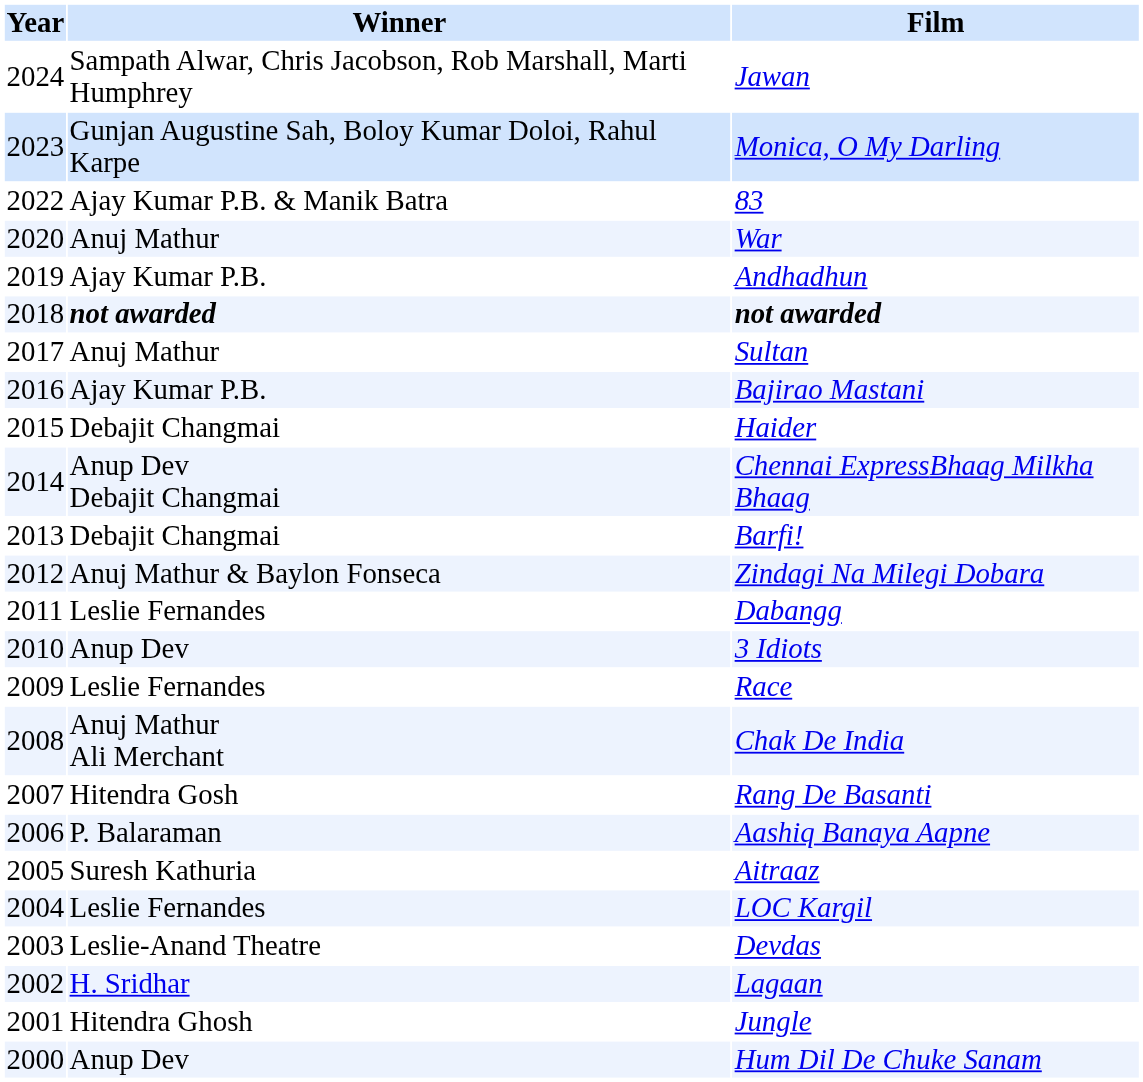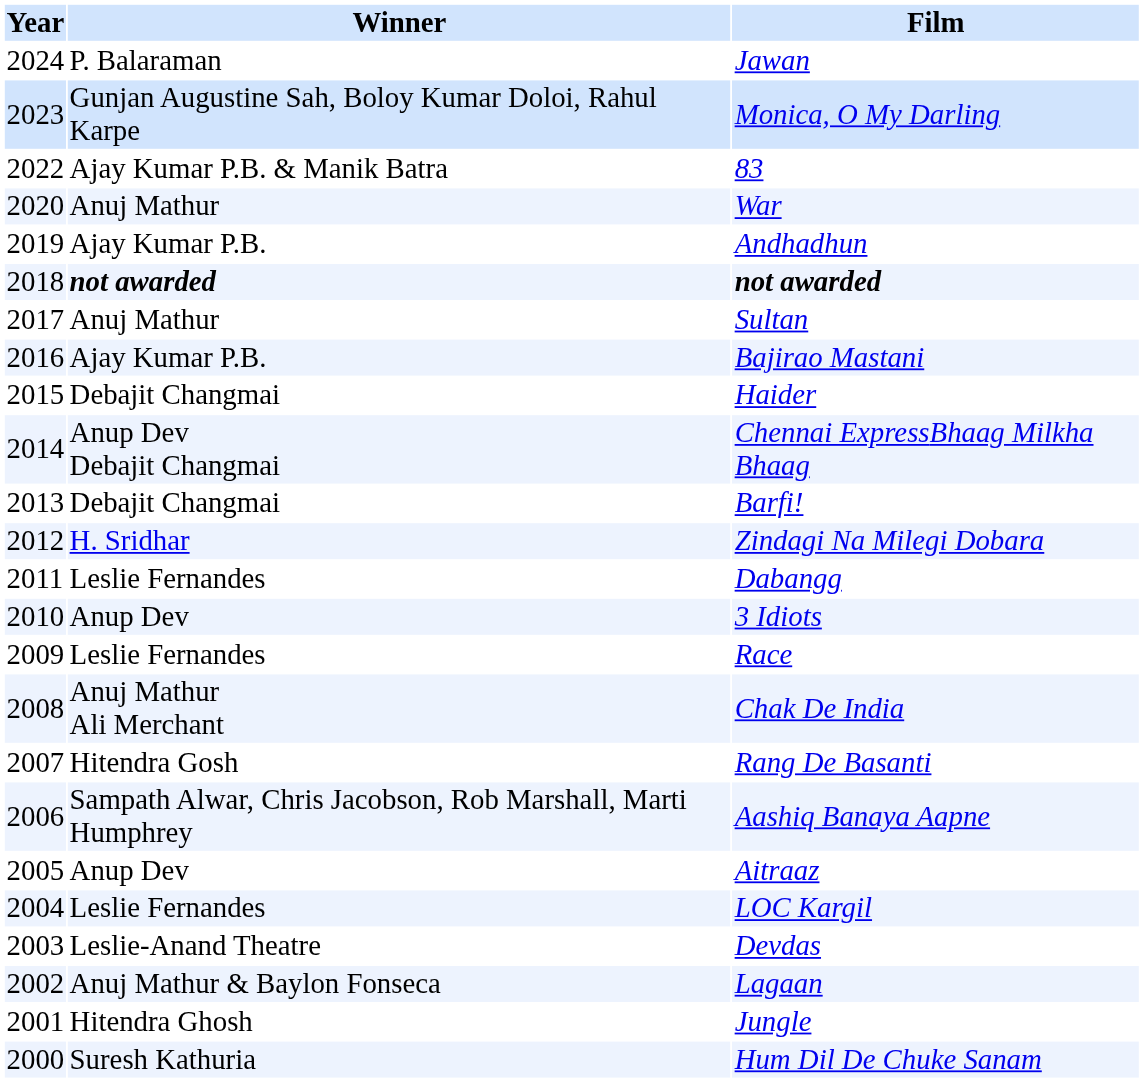 <table cellspacing="1" cellpadding="1" border="0" width="50%">
 <tr bgcolor="#d1e4fd">
 <th>Year</th>
 <th>Winner</th>
 <th>Film</th>
 </tr>
 <tr>
 <td>2024</td>
-<td>Sampath Alwar, Chris Jacobson, Rob Marshall, Marti Humphrey</td>
+<td>P. Balaraman</td>
 <td><a href='#'><em>Jawan</em></a></td>
 </tr>
 <tr bgcolor="#d1e4fd">
 <td>2023</td>
 <td>Gunjan Augustine Sah, Boloy Kumar Doloi, Rahul Karpe</td>
 <td><em><a href='#'>Monica, O My Darling</a></em></td>
 </tr>
 <tr>
 <td>2022</td>
 <td>Ajay Kumar P.B. & Manik Batra</td>
 <td><a href='#'><em>83</em></a></td>
 </tr>
 <tr bgcolor=#edf3fe>
 <td>2020</td>
 <td>Anuj Mathur</td>
 <td><em><a href='#'>War</a></em></td>
 </tr>
 <tr>
 <td>2019</td>
 <td>Ajay Kumar P.B.</td>
 <td><em><a href='#'>Andhadhun</a></em></td>
 </tr>
 <tr bgcolor=#edf3fe>
 <td>2018</td>
 <td><strong><em>not awarded</em></strong></td>
 <td><strong><em>not awarded</em></strong></td>
 </tr>
 <tr>
 <td>2017</td>
 <td>Anuj Mathur</td>
 <td><em><a href='#'>Sultan</a></em></td>
 </tr>
 <tr bgcolor=#edf3fe>
 <td>2016</td>
 <td>Ajay Kumar P.B.</td>
 <td><em><a href='#'>Bajirao Mastani</a></em></td>
 </tr>
 <tr>
 <td>2015</td>
 <td>Debajit Changmai</td>
 <td><em><a href='#'>Haider</a></em></td>
 </tr>
 <tr bgcolor=#edf3fe>
 <td>2014</td>
 <td>Anup Dev<br>Debajit Changmai</td>
 <td><em><a href='#'>Chennai Express</a><a href='#'>Bhaag Milkha Bhaag</a></em></td>
 </tr>
 <tr>
 <td>2013</td>
 <td>Debajit Changmai</td>
 <td><em><a href='#'>Barfi!</a></em></td>
 </tr>
 <tr bgcolor=#edf3fe>
 <td>2012</td>
-<td>Anuj Mathur & Baylon Fonseca</td>
+<td><a href='#'>H. Sridhar</a></td>
 <td><em><a href='#'>Zindagi Na Milegi Dobara</a></em></td>
 </tr>
 <tr>
 <td>2011</td>
 <td>Leslie Fernandes</td>
 <td><em><a href='#'>Dabangg</a></em></td>
 </tr>
 <tr bgcolor=#edf3fe>
 <td>2010</td>
 <td>Anup Dev</td>
 <td><em><a href='#'>3 Idiots</a></em></td>
 </tr>
 <tr>
 <td>2009</td>
 <td>Leslie Fernandes</td>
 <td><em><a href='#'>Race</a></em></td>
 </tr>
 <tr bgcolor=#edf3fe>
 <td>2008</td>
 <td>Anuj Mathur<br>Ali Merchant</td>
 <td><em><a href='#'>Chak De India</a></em></td>
 </tr>
 <tr>
 <td>2007</td>
 <td>Hitendra Gosh</td>
 <td><em><a href='#'>Rang De Basanti</a></em></td>
 </tr>
 <tr bgcolor=#edf3fe>
 <td>2006</td>
-<td>P. Balaraman</td>
+<td>Sampath Alwar, Chris Jacobson, Rob Marshall, Marti Humphrey</td>
 <td><em><a href='#'>Aashiq Banaya Aapne</a></em></td>
 </tr>
 <tr>
 <td>2005</td>
-<td>Suresh Kathuria</td>
+<td>Anup Dev</td>
 <td><em><a href='#'>Aitraaz</a></em></td>
 </tr>
 <tr bgcolor=#edf3fe>
 <td>2004</td>
 <td>Leslie Fernandes</td>
 <td><em><a href='#'>LOC Kargil</a></em></td>
 </tr>
 <tr>
 <td>2003</td>
 <td>Leslie-Anand Theatre</td>
 <td><em><a href='#'>Devdas</a></em></td>
 </tr>
 <tr bgcolor=#edf3fe>
 <td>2002</td>
-<td><a href='#'>H. Sridhar</a></td>
+<td>Anuj Mathur & Baylon Fonseca</td>
 <td><em><a href='#'>Lagaan</a></em></td>
 </tr>
 <tr>
 <td>2001</td>
 <td>Hitendra Ghosh</td>
 <td><em><a href='#'>Jungle</a></em></td>
 </tr>
 <tr bgcolor=#edf3fe>
 <td>2000</td>
-<td>Anup Dev</td>
+<td>Suresh Kathuria</td>
 <td><em><a href='#'>Hum Dil De Chuke Sanam</a></em></td>
 </tr>
 </table>
